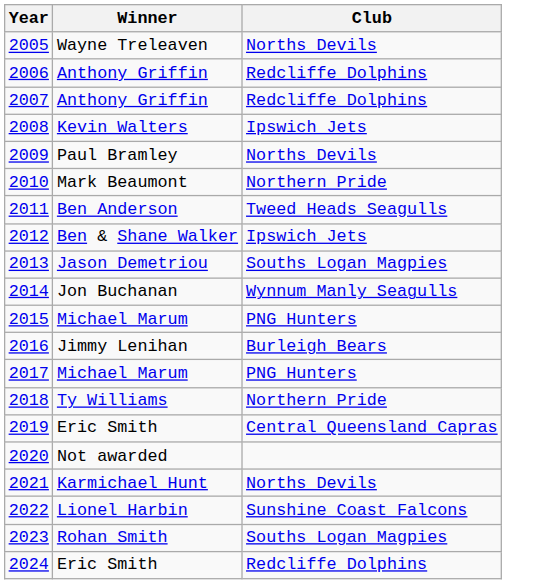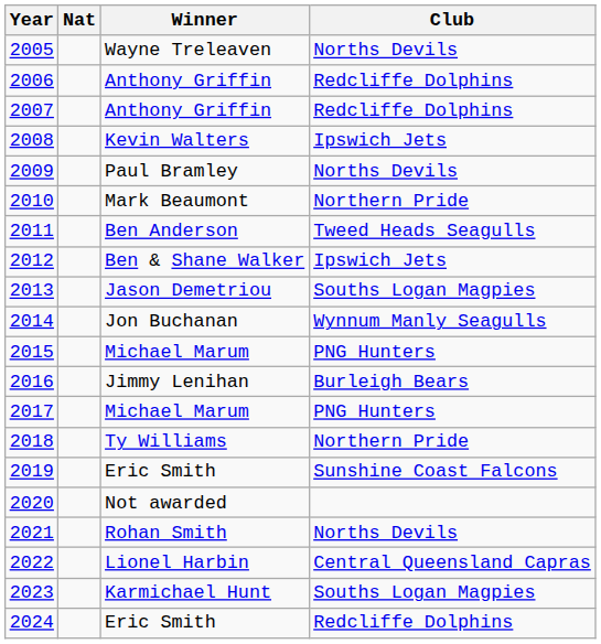 <table class="wikitable">
 <tr>
 <th>Year</th>
+<th>Nat</th>
 <th>Winner</th>
 <th>Club</th>
 </tr>
 <tr>
 <td><a href='#'>2005</a></td>
+<td></td>
 <td>Wayne Treleaven</td>
 <td> <a href='#'>Norths Devils</a></td>
 </tr>
 <tr>
 <td><a href='#'>2006</a></td>
+<td></td>
 <td><a href='#'>Anthony Griffin</a></td>
 <td> <a href='#'>Redcliffe Dolphins</a></td>
 </tr>
 <tr>
 <td><a href='#'>2007</a></td>
+<td></td>
 <td><a href='#'>Anthony Griffin</a></td>
 <td> <a href='#'>Redcliffe Dolphins</a></td>
 </tr>
 <tr>
 <td><a href='#'>2008</a></td>
+<td></td>
 <td><a href='#'>Kevin Walters</a></td>
 <td> <a href='#'>Ipswich Jets</a></td>
 </tr>
 <tr>
 <td><a href='#'>2009</a></td>
+<td></td>
 <td>Paul Bramley</td>
 <td> <a href='#'>Norths Devils</a></td>
 </tr>
 <tr>
 <td><a href='#'>2010</a></td>
+<td></td>
 <td>Mark Beaumont</td>
 <td> <a href='#'>Northern Pride</a></td>
 </tr>
 <tr>
 <td><a href='#'>2011</a></td>
+<td></td>
 <td><a href='#'>Ben Anderson</a></td>
 <td> <a href='#'>Tweed Heads Seagulls</a></td>
 </tr>
 <tr>
 <td><a href='#'>2012</a></td>
+<td></td>
 <td><a href='#'>Ben</a> & <a href='#'>Shane Walker</a></td>
 <td> <a href='#'>Ipswich Jets</a></td>
 </tr>
 <tr>
 <td><a href='#'>2013</a></td>
+<td></td>
 <td><a href='#'>Jason Demetriou</a></td>
 <td> <a href='#'>Souths Logan Magpies</a></td>
 </tr>
 <tr>
 <td><a href='#'>2014</a></td>
+<td></td>
 <td>Jon Buchanan</td>
 <td> <a href='#'>Wynnum Manly Seagulls</a></td>
 </tr>
 <tr>
 <td><a href='#'>2015</a></td>
+<td></td>
 <td><a href='#'>Michael Marum</a></td>
 <td> <a href='#'>PNG Hunters</a></td>
 </tr>
 <tr>
 <td><a href='#'>2016</a></td>
+<td></td>
 <td>Jimmy Lenihan</td>
 <td> <a href='#'>Burleigh Bears</a></td>
 </tr>
 <tr>
 <td><a href='#'>2017</a></td>
+<td></td>
 <td><a href='#'>Michael Marum</a></td>
 <td> <a href='#'>PNG Hunters</a></td>
 </tr>
 <tr>
 <td><a href='#'>2018</a></td>
+<td></td>
 <td><a href='#'>Ty Williams</a></td>
 <td> <a href='#'>Northern Pride</a></td>
 </tr>
 <tr>
 <td><a href='#'>2019</a></td>
+<td></td>
 <td>Eric Smith</td>
-<td> <a href='#'>Central Queensland Capras</a></td>
+<td> <a href='#'>Sunshine Coast Falcons</a></td>
 </tr>
 <tr>
 <td><a href='#'>2020</a></td>
+<td></td>
 <td>Not awarded</td>
 <td></td>
 </tr>
 <tr>
 <td><a href='#'>2021</a></td>
-<td><a href='#'>Karmichael Hunt</a></td>
+<td></td>
+<td><a href='#'>Rohan Smith</a></td>
 <td> <a href='#'>Norths Devils</a></td>
 </tr>
 <tr>
 <td><a href='#'>2022</a></td>
+<td></td>
 <td><a href='#'>Lionel Harbin</a></td>
-<td> <a href='#'>Sunshine Coast Falcons</a></td>
+<td> <a href='#'>Central Queensland Capras</a></td>
 </tr>
 <tr>
 <td><a href='#'>2023</a></td>
-<td><a href='#'>Rohan Smith</a></td>
+<td></td>
+<td><a href='#'>Karmichael Hunt</a></td>
 <td> <a href='#'>Souths Logan Magpies</a></td>
 </tr>
 <tr>
 <td><a href='#'>2024</a></td>
+<td></td>
 <td>Eric Smith</td>
 <td> <a href='#'>Redcliffe Dolphins</a></td>
 </tr>
 </table>
